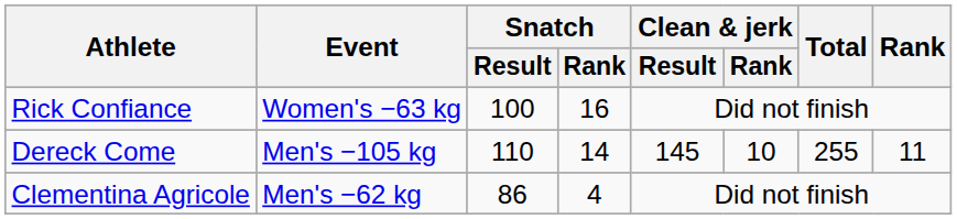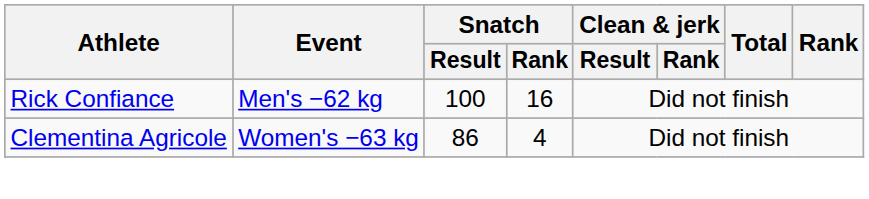 <table class="wikitable" style="font-size:90%">
 <tr>
 <th rowspan=2>Athlete</th>
 <th rowspan=2>Event</th>
 <th colspan="2">Snatch</th>
 <th colspan="2">Clean & jerk</th>
 <th rowspan="2">Total</th>
 <th rowspan="2">Rank</th>
 </tr>
 <tr style="font-size:95%">
 <th>Result</th>
 <th>Rank</th>
 <th>Result</th>
 <th>Rank</th>
 </tr>
 <tr align=center>
 <td align=left><a href='#'>Rick Confiance</a></td>
-<td align=left><a href='#'>Women's −63 kg</a></td>
+<td align=left><a href='#'>Men's −62 kg</a></td>
 <td>100</td>
 <td>16</td>
 <td colspan=4>Did not finish</td>
 </tr>
 <tr align=center>
-<td align=left><a href='#'>Dereck Come</a></td>
-<td align=left><a href='#'>Men's −105 kg</a></td>
-<td>110</td>
-<td>14</td>
-<td>145</td>
-<td>10</td>
-<td>255</td>
-<td>11</td>
-</tr>
-<tr align=center>
 <td align=left><a href='#'>Clementina Agricole</a></td>
-<td align=left><a href='#'>Men's −62 kg</a></td>
+<td align=left><a href='#'>Women's −63 kg</a></td>
 <td>86</td>
 <td>4</td>
 <td colspan=4>Did not finish</td>
 </tr>
 </table>
